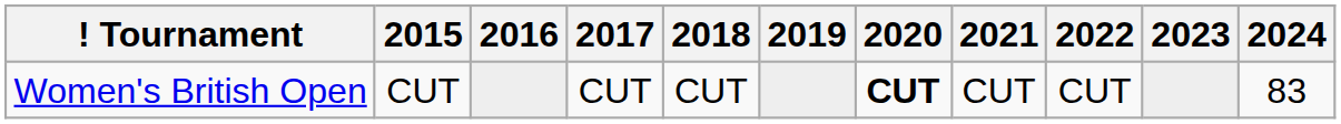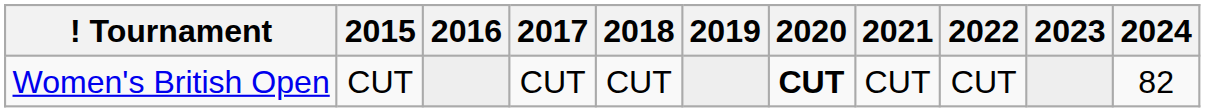 <table class="wikitable" style="font-size:95%;text-align:center;">
 <tr>
 <th>! Tournament</th>
 <th>2015</th>
 <th>2016</th>
 <th>2017</th>
 <th>2018</th>
 <th>2019</th>
 <th>2020</th>
 <th>2021</th>
 <th>2022</th>
 <th>2023</th>
 <th>2024</th>
 </tr>
 <tr>
 <td align=left><a href='#'>Women's British Open</a></td>
 <td>CUT</td>
 <td style="background:#eeeeee;"></td>
 <td>CUT</td>
 <td>CUT</td>
 <td style="background:#eeeeee;"></td>
 <td><strong>CUT</strong></td>
 <td>CUT</td>
 <td>CUT</td>
 <td style="background:#eeeeee;"></td>
-<td>83</td>
+<td>82</td>
 </tr>
 </table>
